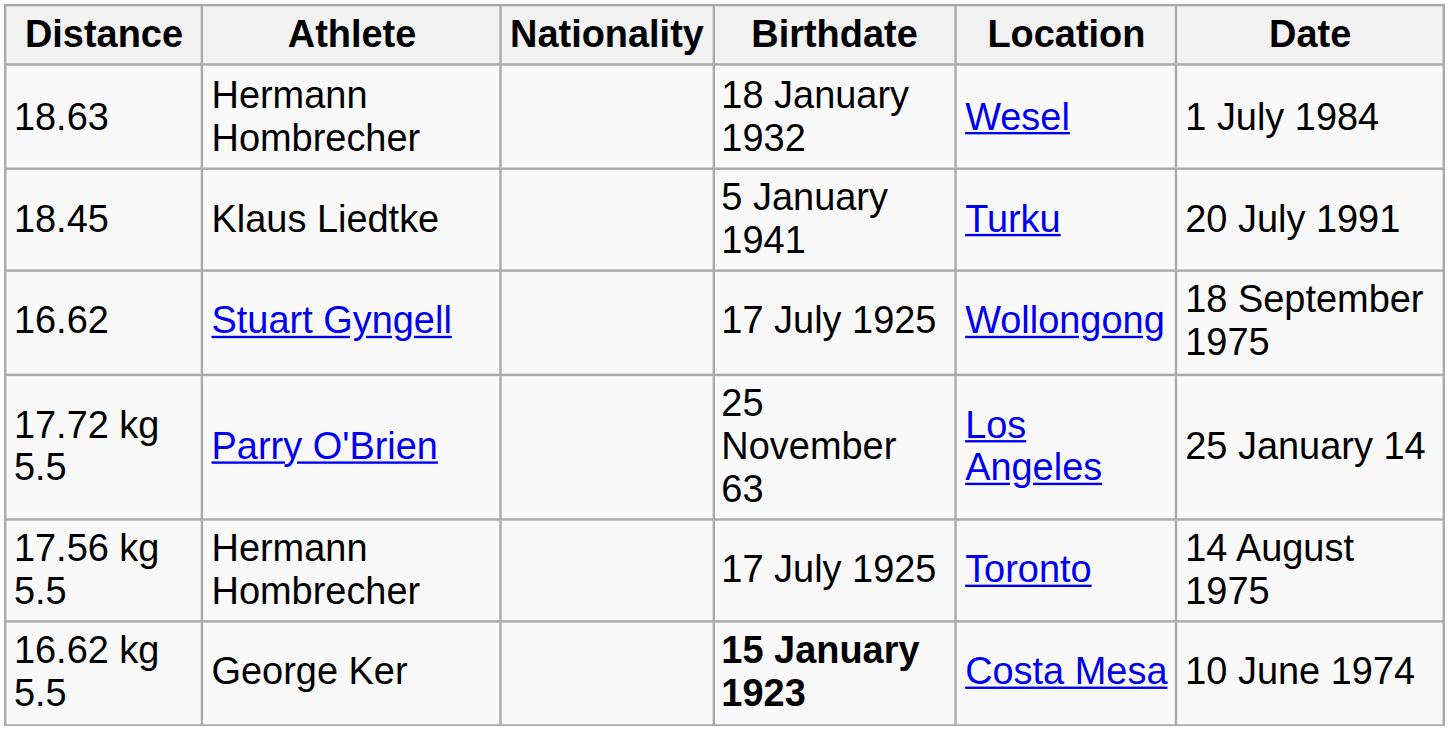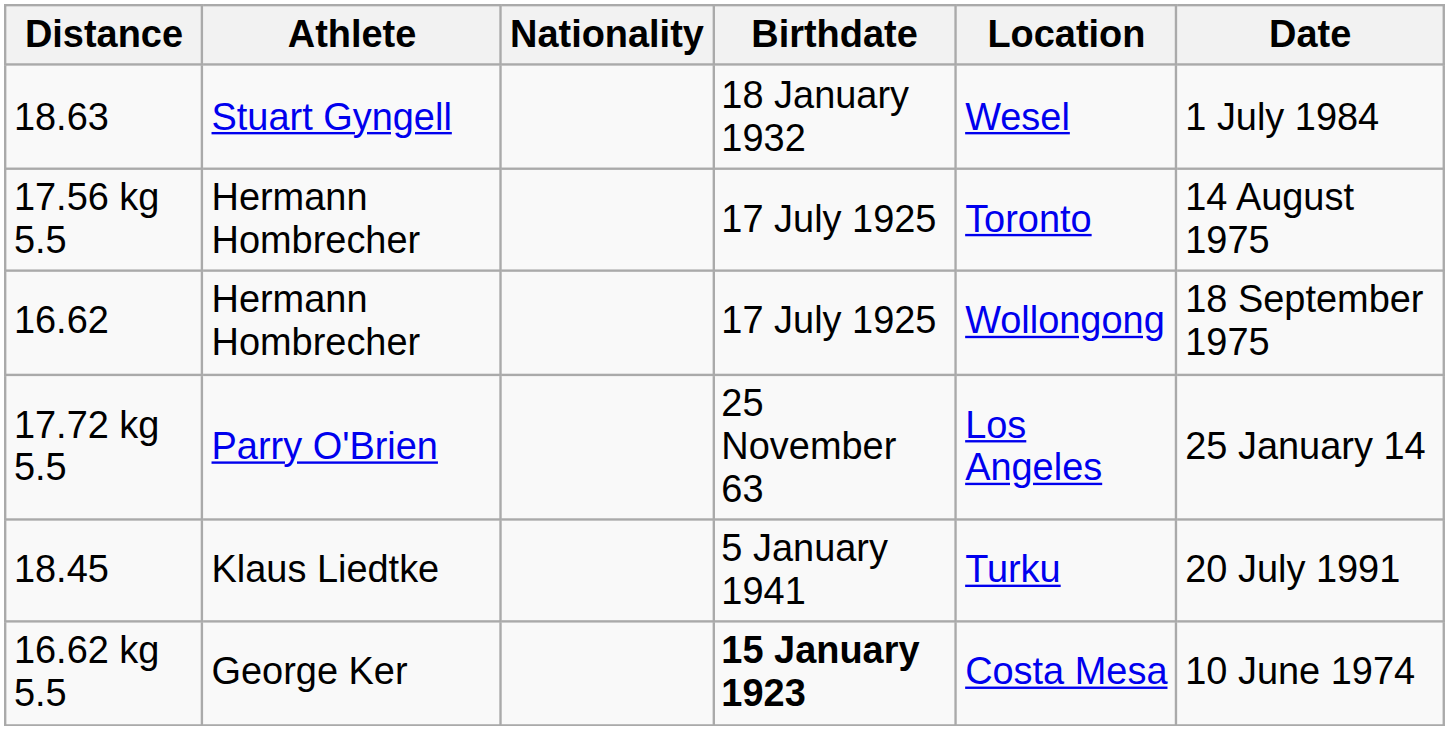 <table class="wikitable">
 <tr>
 <th>Distance</th>
 <th>Athlete</th>
 <th>Nationality</th>
 <th>Birthdate</th>
 <th>Location</th>
 <th>Date</th>
 </tr>
 <tr>
 <td>18.63</td>
-<td>Hermann Hombrecher</td>
+<td><a href='#'>Stuart Gyngell</a></td>
 <td></td>
 <td>18 January 1932</td>
 <td><a href='#'>Wesel</a></td>
 <td>1 July 1984</td>
 </tr>
 <tr>
-<td>18.45</td>
-<td>Klaus Liedtke</td>
+<td>17.56 kg 5.5</td>
+<td>Hermann Hombrecher</td>
 <td></td>
-<td>5 January 1941</td>
-<td><a href='#'>Turku</a></td>
-<td>20 July 1991</td>
+<td>17 July 1925</td>
+<td><a href='#'>Toronto</a></td>
+<td>14 August 1975</td>
 </tr>
 <tr>
 <td>16.62</td>
-<td><a href='#'>Stuart Gyngell</a></td>
+<td>Hermann Hombrecher</td>
 <td></td>
 <td>17 July 1925</td>
 <td><a href='#'>Wollongong</a></td>
 <td>18 September 1975</td>
 </tr>
 <tr>
 <td>17.72 kg 5.5</td>
 <td><a href='#'>Parry O'Brien</a></td>
 <td></td>
 <td>25 November 63</td>
 <td><a href='#'>Los Angeles</a></td>
 <td>25 January 14</td>
 </tr>
 <tr>
-<td>17.56 kg 5.5</td>
-<td>Hermann Hombrecher</td>
+<td>18.45</td>
+<td>Klaus Liedtke</td>
 <td></td>
-<td>17 July 1925</td>
-<td><a href='#'>Toronto</a></td>
-<td>14 August 1975</td>
+<td>5 January 1941</td>
+<td><a href='#'>Turku</a></td>
+<td>20 July 1991</td>
 </tr>
 <tr>
 <td>16.62 kg 5.5</td>
 <td>George Ker</td>
 <td></td>
 <td><strong>15 January 1923</strong></td>
 <td><a href='#'>Costa Mesa</a></td>
 <td>10 June 1974</td>
 </tr>
 <tr>
 </tr>
 </table>
